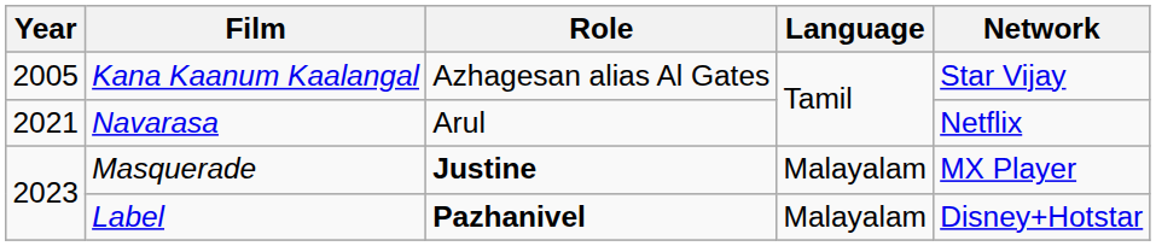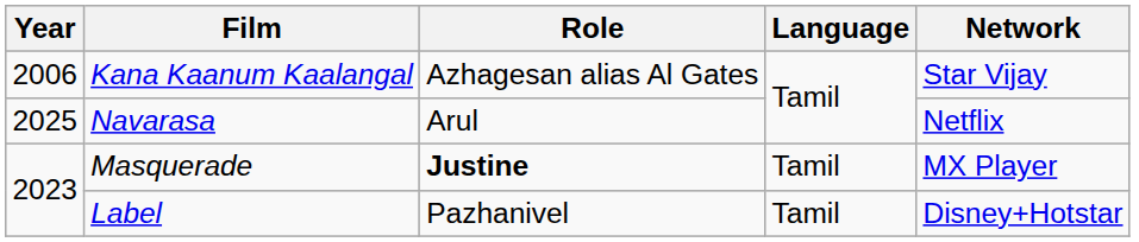 <table class="wikitable sortable">
 <tr>
 <th>Year</th>
 <th>Film</th>
 <th>Role</th>
 <th>Language</th>
 <th>Network</th>
 </tr>
 <tr>
-<td>2005</td>
+<td>2006</td>
 <td><em><a href='#'>Kana Kaanum Kaalangal</a></em></td>
 <td>Azhagesan alias Al Gates</td>
 <td rowspan="2">Tamil</td>
 <td><a href='#'>Star Vijay</a></td>
 </tr>
 <tr>
-<td>2021</td>
+<td>2025</td>
 <td><em><a href='#'>Navarasa</a></em></td>
 <td>Arul</td>
 <td><a href='#'>Netflix</a></td>
 </tr>
 <tr>
 <td rowspan="2">2023</td>
 <td><em>Masquerade</em></td>
 <td><strong>Justine</strong></td>
-<td>Malayalam</td>
+<td>Tamil</td>
 <td><a href='#'>MX Player</a></td>
 </tr>
 <tr>
 <td><em><a href='#'>Label</a></em></td>
-<td><strong>Pazhanivel</strong></td>
-<td>Malayalam</td>
+<td>Pazhanivel</td>
+<td>Tamil</td>
 <td><a href='#'>Disney+Hotstar</a></td>
 </tr>
 </table>
